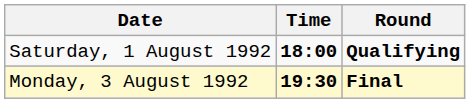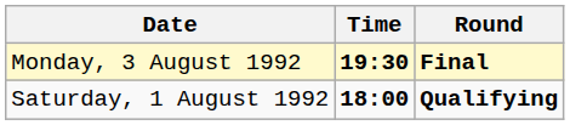 <table class="wikitable">
 <tr>
 <th>Date</th>
 <th>Time</th>
 <th>Round</th>
 </tr>
+<tr style=background:lemonchiffon>
+<td>Monday, 3 August 1992</td>
+<td><strong>19:30</strong></td>
+<td><strong>Final</strong></td>
+</tr>
 <tr>
 <td>Saturday, 1 August 1992</td>
 <td><strong>18:00</strong></td>
 <td><strong>Qualifying</strong></td>
 </tr>
-<tr style=background:lemonchiffon>
-<td>Monday, 3 August 1992</td>
-<td><strong>19:30</strong></td>
-<td><strong>Final</strong></td>
-</tr>
 </table>
